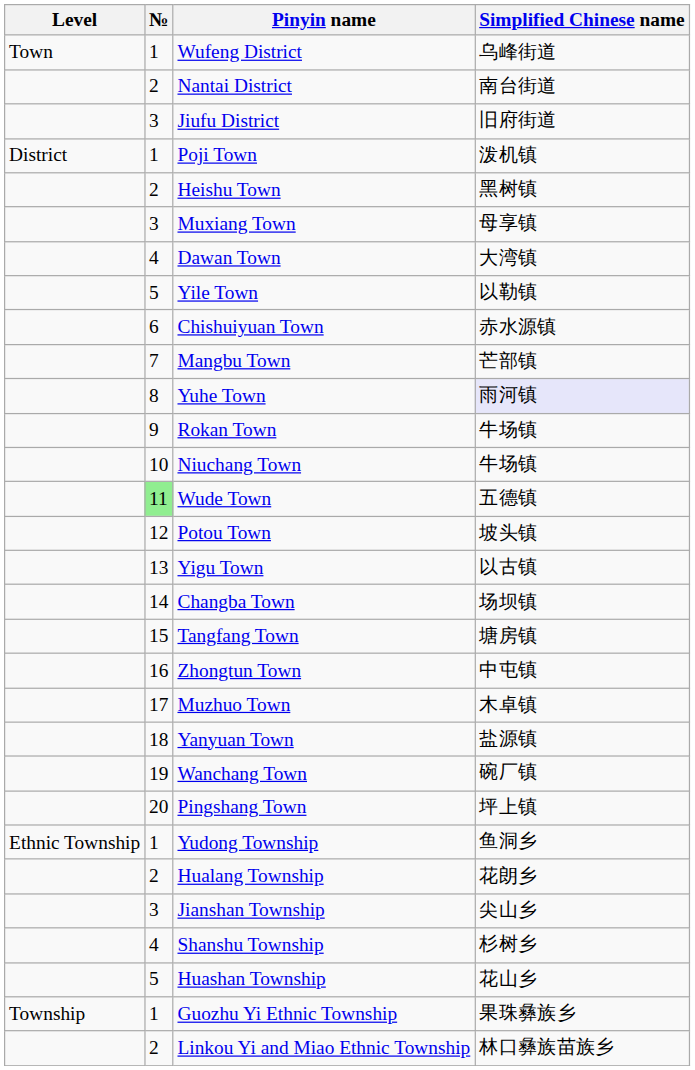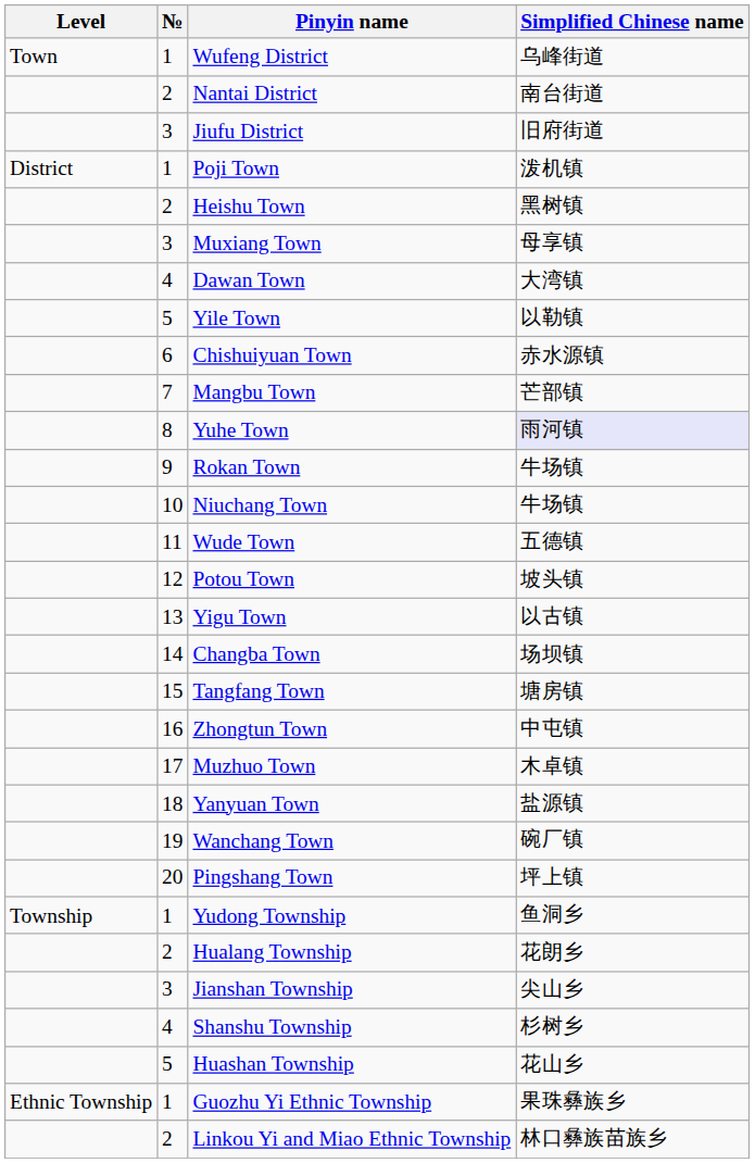 <table class="wikitable sortable">
 <tr>
 <th>Level</th>
 <th>№</th>
 <th><a href='#'>Pinyin</a> name</th>
 <th><a href='#'>Simplified Chinese</a> name</th>
 </tr>
 <tr>
 <td>Town</td>
 <td>1</td>
 <td><a href='#'>Wufeng District</a></td>
 <td>乌峰街道</td>
 </tr>
 <tr>
 <td></td>
 <td>2</td>
 <td><a href='#'>Nantai District</a></td>
 <td>南台街道</td>
 </tr>
 <tr>
 <td></td>
 <td>3</td>
 <td><a href='#'>Jiufu District</a></td>
 <td>旧府街道</td>
 </tr>
 <tr>
 <td>District</td>
 <td>1</td>
 <td><a href='#'>Poji Town</a></td>
 <td>泼机镇</td>
 </tr>
 <tr>
 <td></td>
 <td>2</td>
 <td><a href='#'>Heishu Town</a></td>
 <td>黑树镇</td>
 </tr>
 <tr>
 <td></td>
 <td>3</td>
 <td><a href='#'>Muxiang Town</a></td>
 <td>母享镇</td>
 </tr>
 <tr>
 <td></td>
 <td>4</td>
 <td><a href='#'>Dawan Town</a></td>
 <td>大湾镇</td>
 </tr>
 <tr>
 <td></td>
 <td>5</td>
 <td><a href='#'>Yile Town</a></td>
 <td>以勒镇</td>
 </tr>
 <tr>
 <td></td>
 <td>6</td>
 <td><a href='#'>Chishuiyuan Town</a></td>
 <td>赤水源镇</td>
 </tr>
 <tr>
 <td></td>
 <td>7</td>
 <td><a href='#'>Mangbu Town</a></td>
 <td>芒部镇</td>
 </tr>
 <tr>
 <td></td>
 <td>8</td>
 <td><a href='#'>Yuhe Town</a></td>
 <td style="background: lavender;">雨河镇</td>
 </tr>
 <tr>
 <td></td>
 <td>9</td>
 <td><a href='#'>Rokan Town</a></td>
 <td>牛场镇</td>
 </tr>
 <tr>
 <td></td>
 <td>10</td>
 <td><a href='#'>Niuchang Town</a></td>
 <td>牛场镇</td>
 </tr>
 <tr>
 <td></td>
-<td style="background: lightgreen;">11</td>
+<td>11</td>
 <td><a href='#'>Wude Town</a></td>
 <td>五德镇</td>
 </tr>
 <tr>
 <td></td>
 <td>12</td>
 <td><a href='#'>Potou Town</a></td>
 <td>坡头镇</td>
 </tr>
 <tr>
 <td></td>
 <td>13</td>
 <td><a href='#'>Yigu Town</a></td>
 <td>以古镇</td>
 </tr>
 <tr>
 <td></td>
 <td>14</td>
 <td><a href='#'>Changba Town</a></td>
 <td>场坝镇</td>
 </tr>
 <tr>
 <td></td>
 <td>15</td>
 <td><a href='#'>Tangfang Town</a></td>
 <td>塘房镇</td>
 </tr>
 <tr>
 <td></td>
 <td>16</td>
 <td><a href='#'>Zhongtun Town</a></td>
 <td>中屯镇</td>
 </tr>
 <tr>
 <td></td>
 <td>17</td>
 <td><a href='#'>Muzhuo Town</a></td>
 <td>木卓镇</td>
 </tr>
 <tr>
 <td></td>
 <td>18</td>
 <td><a href='#'>Yanyuan Town</a></td>
 <td>盐源镇</td>
 </tr>
 <tr>
 <td></td>
 <td>19</td>
 <td><a href='#'>Wanchang Town</a></td>
 <td>碗厂镇</td>
 </tr>
 <tr>
 <td></td>
 <td>20</td>
 <td><a href='#'>Pingshang Town</a></td>
 <td>坪上镇</td>
 </tr>
 <tr>
-<td>Ethnic Township</td>
+<td>Township</td>
 <td>1</td>
 <td><a href='#'>Yudong Township</a></td>
 <td>鱼洞乡</td>
 </tr>
 <tr>
 <td></td>
 <td>2</td>
 <td><a href='#'>Hualang Township</a></td>
 <td>花朗乡</td>
 </tr>
 <tr>
 <td></td>
 <td>3</td>
 <td><a href='#'>Jianshan Township</a></td>
 <td>尖山乡</td>
 </tr>
 <tr>
 <td></td>
 <td>4</td>
 <td><a href='#'>Shanshu Township</a></td>
 <td>杉树乡</td>
 </tr>
 <tr>
 <td></td>
 <td>5</td>
 <td><a href='#'>Huashan Township</a></td>
 <td>花山乡</td>
 </tr>
 <tr>
-<td>Township</td>
+<td>Ethnic Township</td>
 <td>1</td>
 <td><a href='#'>Guozhu Yi Ethnic Township</a></td>
 <td>果珠彝族乡</td>
 </tr>
 <tr>
 <td></td>
 <td>2</td>
 <td><a href='#'>Linkou Yi and Miao Ethnic Township</a></td>
 <td>林口彝族苗族乡</td>
 </tr>
 </table>
